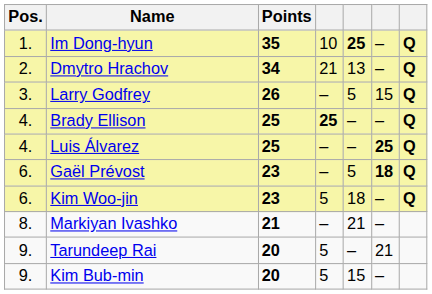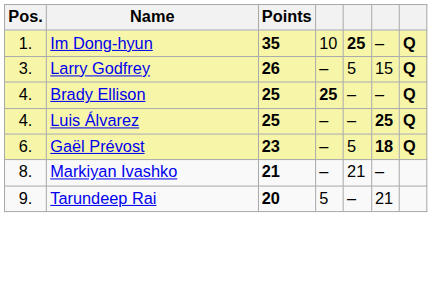 <table class="wikitable">
 <tr>
 <th width=10px>Pos.</th>
 <th width=200px>Name</th>
 <th width=20px>Points</th>
 <th width=20px></th>
 <th width=20px></th>
 <th width=20px></th>
 <th width=20px></th>
 </tr>
 <tr style="background:#f7f6a8;">
 <td align=center>1.</td>
 <td> <a href='#'>Im Dong-hyun</a></td>
 <td><strong>35</strong></td>
 <td>10</td>
 <td><strong>25</strong></td>
-<td>–</td>
-<td><strong>Q</strong></td>
-</tr>
-<tr style="background:#f7f6a8;">
-<td align=center>2.</td>
-<td> <a href='#'>Dmytro Hrachov</a></td>
-<td><strong>34</strong></td>
-<td>21</td>
-<td>13</td>
 <td>–</td>
 <td><strong>Q</strong></td>
 </tr>
 <tr style="background:#f7f6a8;">
 <td align=center>3.</td>
 <td> <a href='#'>Larry Godfrey</a></td>
 <td><strong>26</strong></td>
 <td>–</td>
 <td>5</td>
 <td>15</td>
 <td><strong>Q</strong></td>
 </tr>
 <tr style="background:#f7f6a8;">
 <td align=center>4.</td>
 <td> <a href='#'>Brady Ellison</a></td>
 <td><strong>25</strong></td>
 <td><strong>25</strong></td>
 <td>–</td>
 <td>–</td>
 <td><strong>Q</strong></td>
 </tr>
 <tr style="background:#f7f6a8;">
 <td align=center>4.</td>
 <td> <a href='#'>Luis Álvarez</a></td>
 <td><strong>25</strong></td>
 <td>–</td>
 <td>–</td>
 <td><strong>25</strong></td>
 <td><strong>Q</strong></td>
 </tr>
 <tr style="background:#f7f6a8;">
 <td align=center>6.</td>
 <td> <a href='#'>Gaël Prévost</a></td>
 <td><strong>23</strong></td>
 <td>–</td>
 <td>5</td>
 <td><strong>18</strong></td>
 <td><strong>Q</strong></td>
 </tr>
-<tr style="background:#f7f6a8;">
-<td align=center>6.</td>
-<td> <a href='#'>Kim Woo-jin</a></td>
-<td><strong>23</strong></td>
-<td>5</td>
-<td>18</td>
-<td>–</td>
-<td><strong>Q</strong></td>
-</tr>
 <tr>
 <td align=center>8.</td>
 <td> <a href='#'>Markiyan Ivashko</a></td>
 <td><strong>21</strong></td>
 <td>–</td>
 <td>21</td>
 <td>–</td>
 <td></td>
 </tr>
 <tr>
 <td align=center>9.</td>
 <td> <a href='#'>Tarundeep Rai</a></td>
 <td><strong>20</strong></td>
 <td>5</td>
 <td>–</td>
 <td>21</td>
 <td></td>
 </tr>
-<tr>
-<td align=center>9.</td>
-<td> <a href='#'>Kim Bub-min</a></td>
-<td><strong>20</strong></td>
-<td>5</td>
-<td>15</td>
-<td>–</td>
-<td></td>
-</tr>
 </table>
